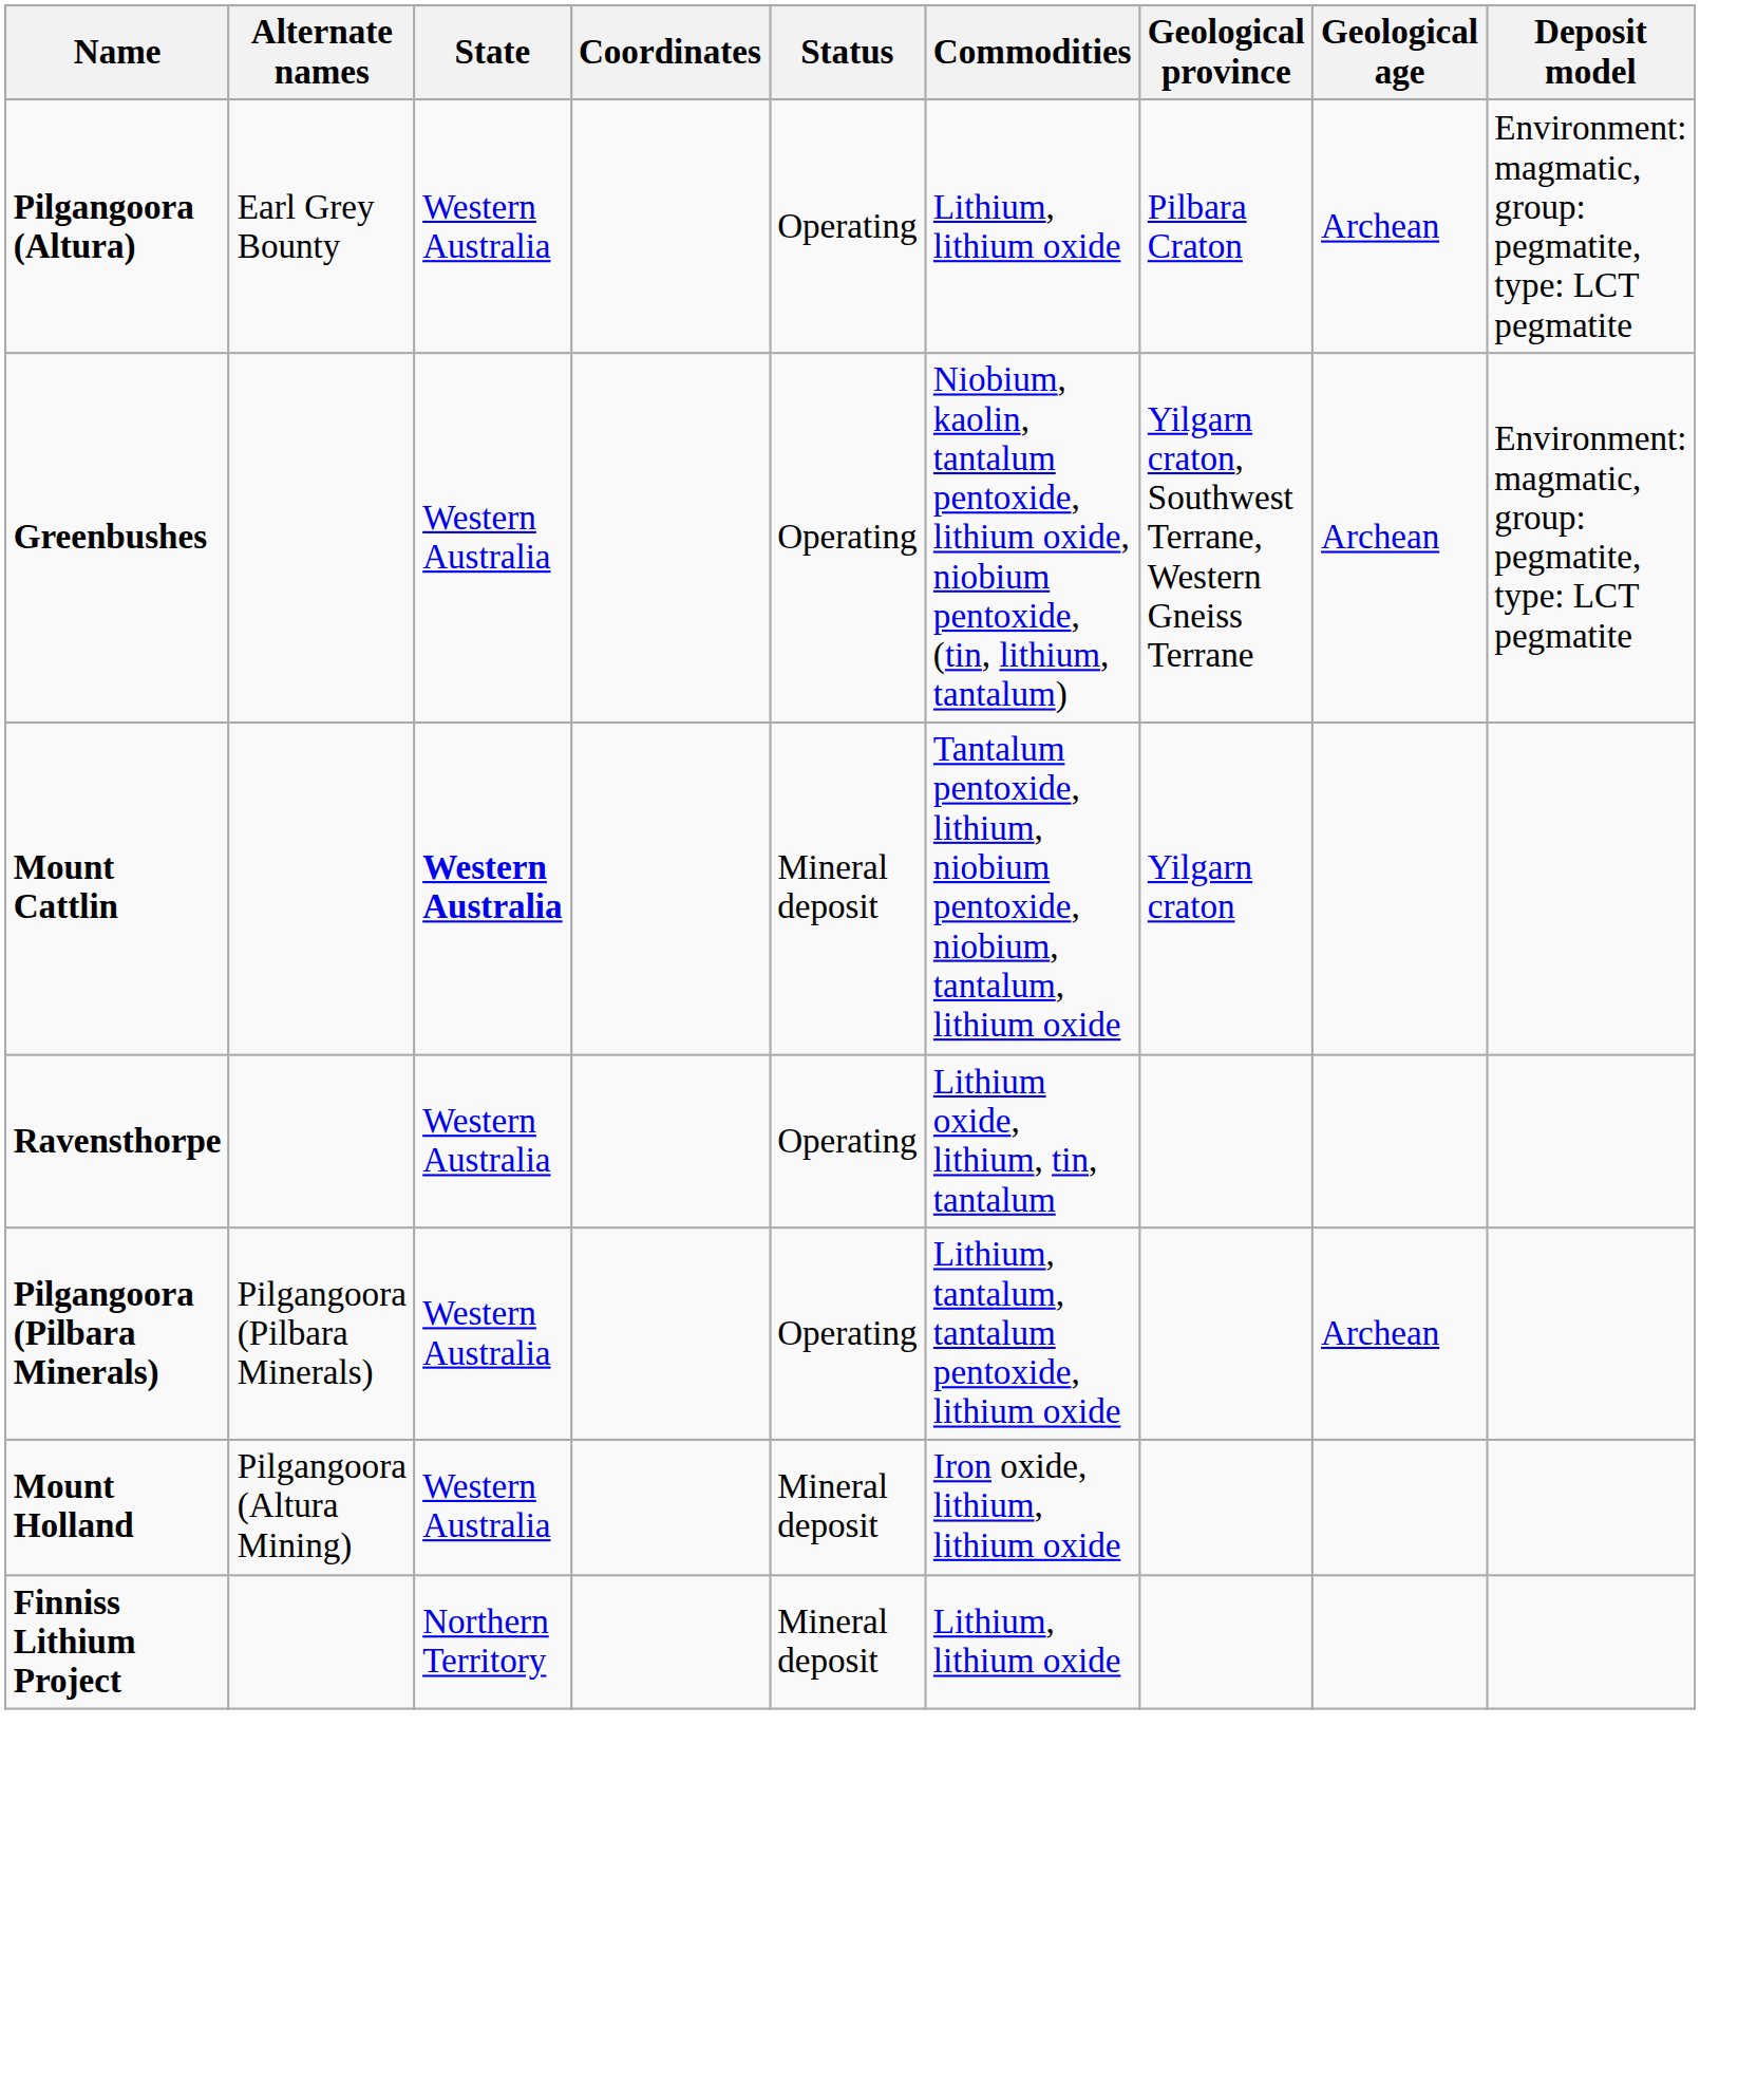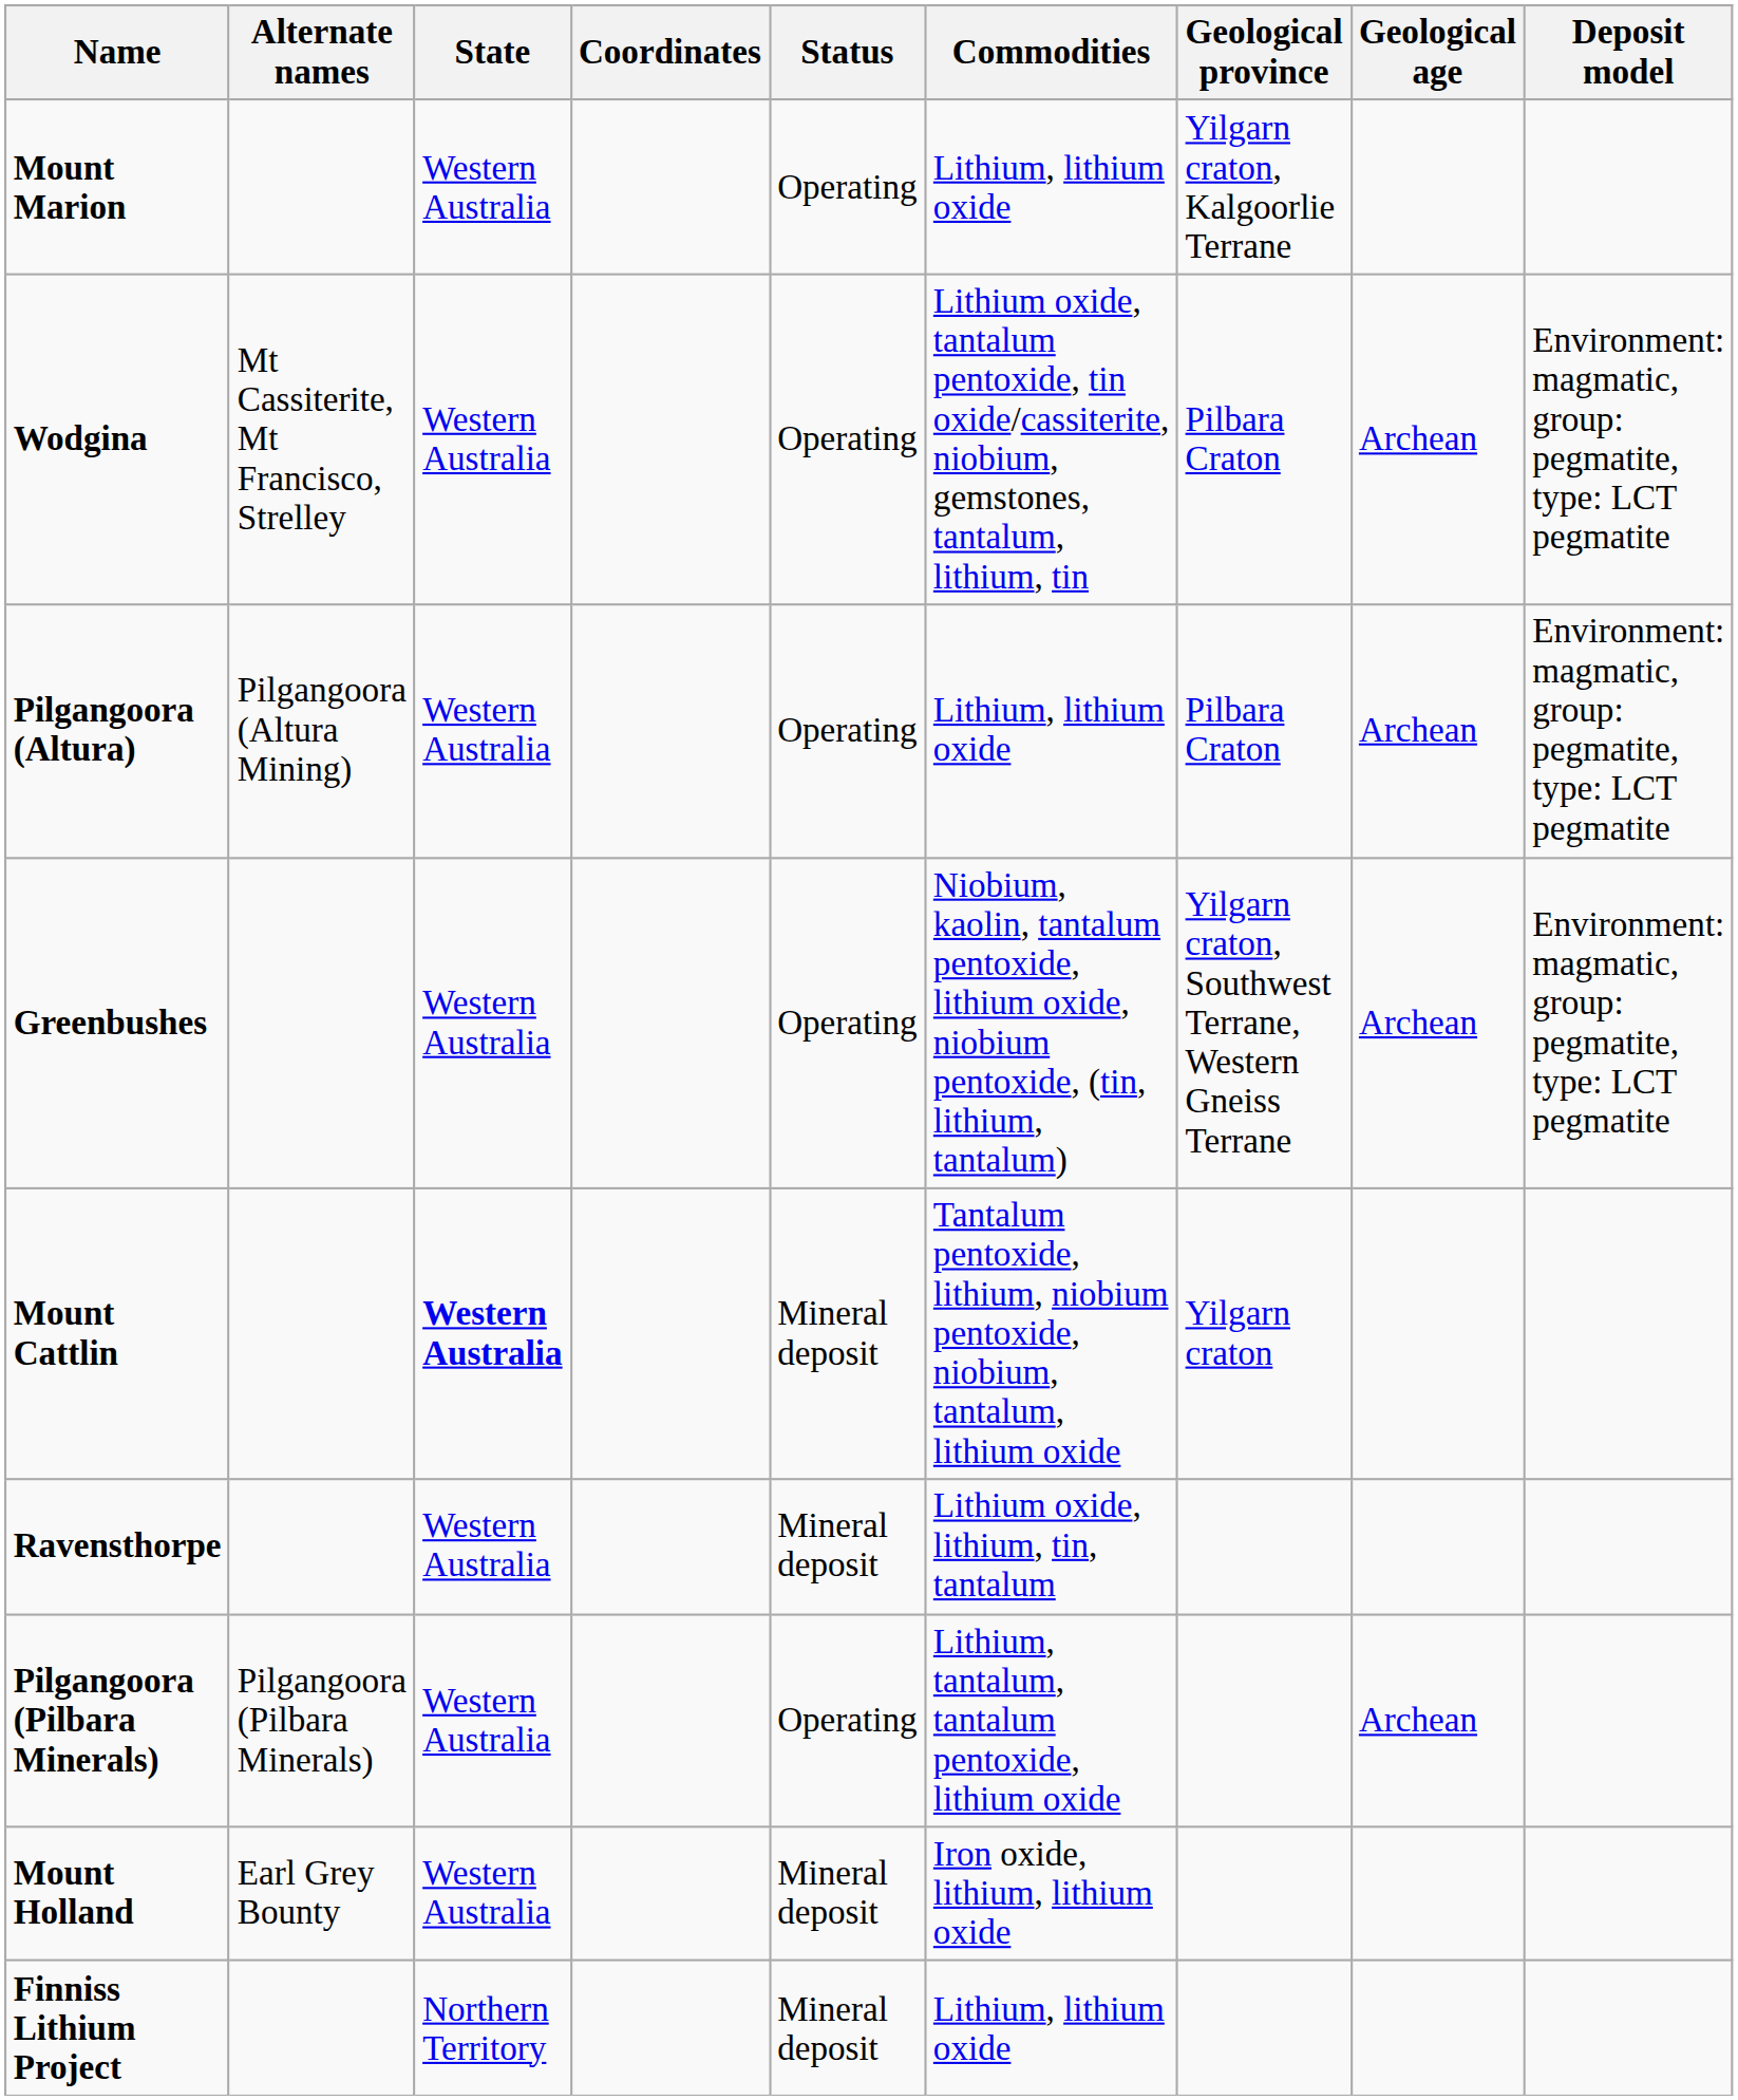 <table class="wikitable sortable">
 <tr>
 <th>Name</th>
 <th>Alternate names</th>
 <th>State</th>
 <th>Coordinates</th>
 <th>Status</th>
 <th>Commodities</th>
 <th>Geological province</th>
 <th>Geological age</th>
 <th>Deposit model</th>
 </tr>
 <tr>
+<td><strong>Mount Marion</strong></td>
+<td></td>
+<td><a href='#'>Western Australia</a></td>
+<td></td>
+<td>Operating</td>
+<td><a href='#'>Lithium</a>, <a href='#'>lithium oxide</a></td>
+<td><a href='#'>Yilgarn craton</a>, Kalgoorlie Terrane</td>
+<td></td>
+<td></td>
+</tr>
+<tr>
+<td><strong>Wodgina</strong></td>
+<td>Mt Cassiterite, Mt Francisco, Strelley</td>
+<td><a href='#'>Western Australia</a></td>
+<td></td>
+<td>Operating</td>
+<td><a href='#'>Lithium oxide</a>, <a href='#'>tantalum pentoxide</a>, <a href='#'>tin oxide</a>/<a href='#'>cassiterite</a>, <a href='#'>niobium</a>, gemstones, <a href='#'>tantalum</a>, <a href='#'>lithium</a>, <a href='#'>tin</a></td>
+<td><a href='#'>Pilbara Craton</a></td>
+<td><a href='#'>Archean</a></td>
+<td>Environment: magmatic, group: pegmatite, type: LCT pegmatite</td>
+</tr>
+<tr>
 <td><strong>Pilgangoora (Altura)</strong></td>
-<td>Earl Grey <br> Bounty</td>
+<td>Pilgangoora (Altura Mining)</td>
 <td><a href='#'>Western Australia</a></td>
 <td></td>
 <td>Operating</td>
 <td><a href='#'>Lithium</a>, <a href='#'>lithium oxide</a></td>
 <td><a href='#'>Pilbara Craton</a></td>
 <td><a href='#'>Archean</a></td>
 <td>Environment: magmatic, group: pegmatite, type: LCT pegmatite</td>
 </tr>
 <tr>
 <td><strong>Greenbushes</strong></td>
 <td></td>
 <td><a href='#'>Western Australia</a></td>
 <td></td>
 <td>Operating</td>
 <td><a href='#'>Niobium</a>, <a href='#'>kaolin</a>, <a href='#'>tantalum pentoxide</a>, <a href='#'>lithium oxide</a>, <a href='#'>niobium pentoxide</a>, (<a href='#'>tin</a>, <a href='#'>lithium</a>, <a href='#'>tantalum</a>)</td>
 <td><a href='#'>Yilgarn craton</a>, Southwest Terrane, Western Gneiss Terrane</td>
 <td><a href='#'>Archean</a></td>
 <td>Environment: magmatic, group: pegmatite, type: LCT pegmatite</td>
 </tr>
 <tr>
 <td><strong>Mount Cattlin</strong></td>
 <td></td>
 <td><strong><a href='#'>Western Australia</a></strong></td>
 <td></td>
 <td>Mineral deposit</td>
 <td><a href='#'>Tantalum pentoxide</a>, <a href='#'>lithium</a>, <a href='#'>niobium pentoxide</a>, <a href='#'>niobium</a>, <a href='#'>tantalum</a>, <a href='#'>lithium oxide</a></td>
 <td><a href='#'>Yilgarn craton</a></td>
 <td></td>
 <td></td>
 </tr>
 <tr>
 <td><strong>Ravensthorpe</strong></td>
 <td></td>
 <td><a href='#'>Western Australia</a></td>
 <td></td>
-<td>Operating</td>
+<td>Mineral deposit</td>
 <td><a href='#'>Lithium oxide</a>, <a href='#'>lithium</a>, <a href='#'>tin</a>, <a href='#'>tantalum</a></td>
 <td></td>
 <td></td>
 <td></td>
 </tr>
 <tr>
 <td><strong>Pilgangoora (Pilbara Minerals)</strong></td>
 <td>Pilgangoora (Pilbara Minerals)</td>
 <td><a href='#'>Western Australia</a></td>
 <td></td>
 <td>Operating</td>
 <td><a href='#'>Lithium</a>, <a href='#'>tantalum</a>, <a href='#'>tantalum pentoxide</a>, <a href='#'>lithium oxide</a></td>
 <td></td>
 <td><a href='#'>Archean</a></td>
 <td></td>
 </tr>
 <tr>
 <td><strong>Mount Holland</strong></td>
-<td>Pilgangoora (Altura Mining)</td>
+<td>Earl Grey <br> Bounty</td>
 <td><a href='#'>Western Australia</a></td>
 <td></td>
 <td>Mineral deposit</td>
 <td><a href='#'>Iron</a> oxide, <a href='#'>lithium</a>, <a href='#'>lithium oxide</a></td>
 <td></td>
 <td></td>
 <td></td>
 </tr>
 <tr>
 <td><strong>Finniss Lithium Project</strong></td>
 <td></td>
 <td><a href='#'>Northern Territory</a></td>
 <td></td>
 <td>Mineral deposit</td>
 <td><a href='#'>Lithium</a>, <a href='#'>lithium oxide</a></td>
 <td></td>
 <td></td>
 <td></td>
 </tr>
 </table>
